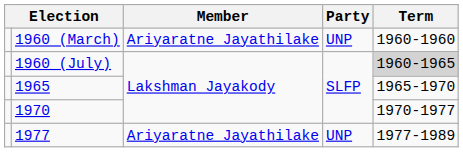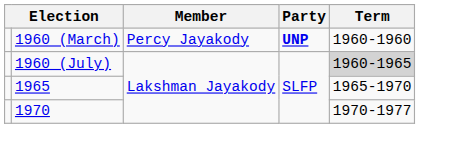 <table class="wikitable">
 <tr>
 <th colspan="2">Election</th>
 <th>Member</th>
 <th>Party</th>
 <th>Term</th>
 </tr>
 <tr>
 <td style="background-color: "></td>
 <td><a href='#'>1960 (March)</a></td>
-<td><a href='#'>Ariyaratne Jayathilake</a></td>
-<td><a href='#'>UNP</a></td>
+<td><a href='#'>Percy Jayakody</a></td>
+<td><strong><a href='#'>UNP</a></strong></td>
 <td>1960-1960</td>
 </tr>
 <tr>
 <td style="background-color: "></td>
 <td><a href='#'>1960 (July)</a></td>
 <td rowspan=3><a href='#'>Lakshman Jayakody</a></td>
 <td rowspan=3><a href='#'>SLFP</a></td>
 <td style="background: lightgrey;">1960-1965</td>
 </tr>
 <tr>
 <td style="background-color: "></td>
 <td><a href='#'>1965</a></td>
 <td>1965-1970</td>
 </tr>
 <tr>
 <td style="background-color: "></td>
 <td><a href='#'>1970</a></td>
 <td>1970-1977</td>
 </tr>
-<tr>
-<td style="background-color: "></td>
-<td><a href='#'>1977</a></td>
-<td><a href='#'>Ariyaratne Jayathilake</a></td>
-<td><a href='#'>UNP</a></td>
-<td>1977-1989</td>
-</tr>
 </table>
